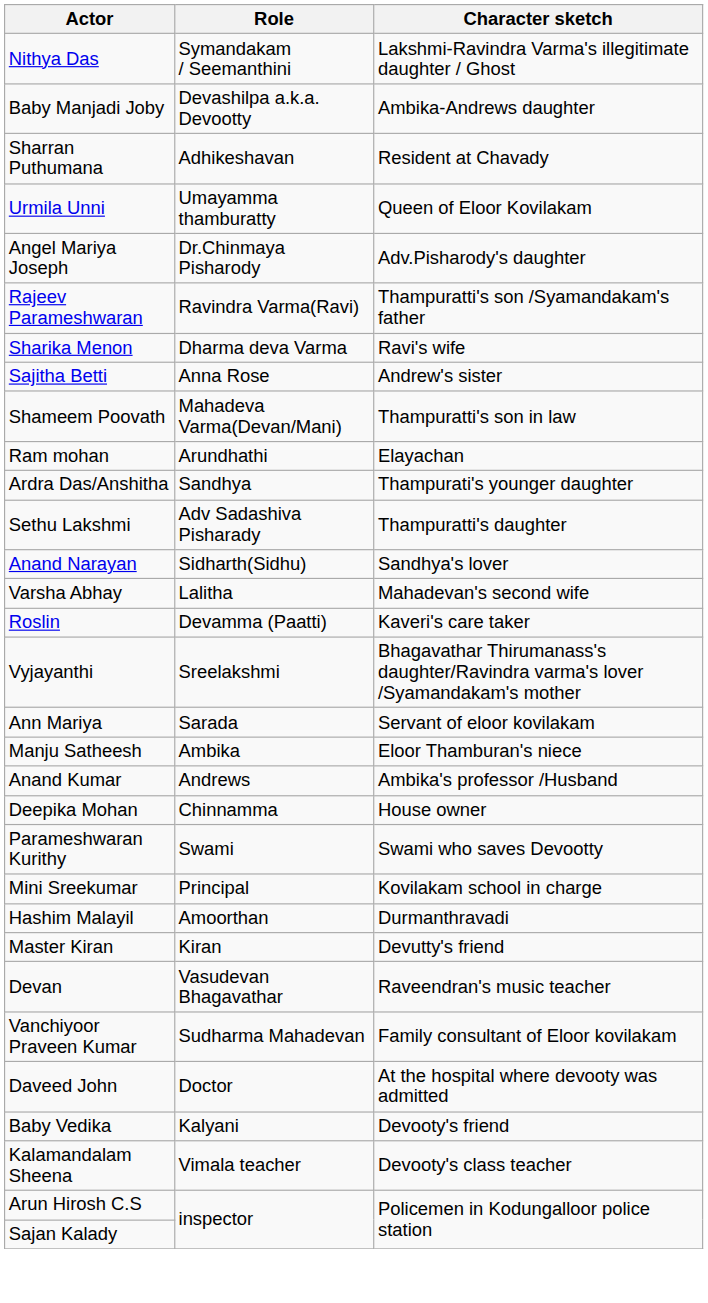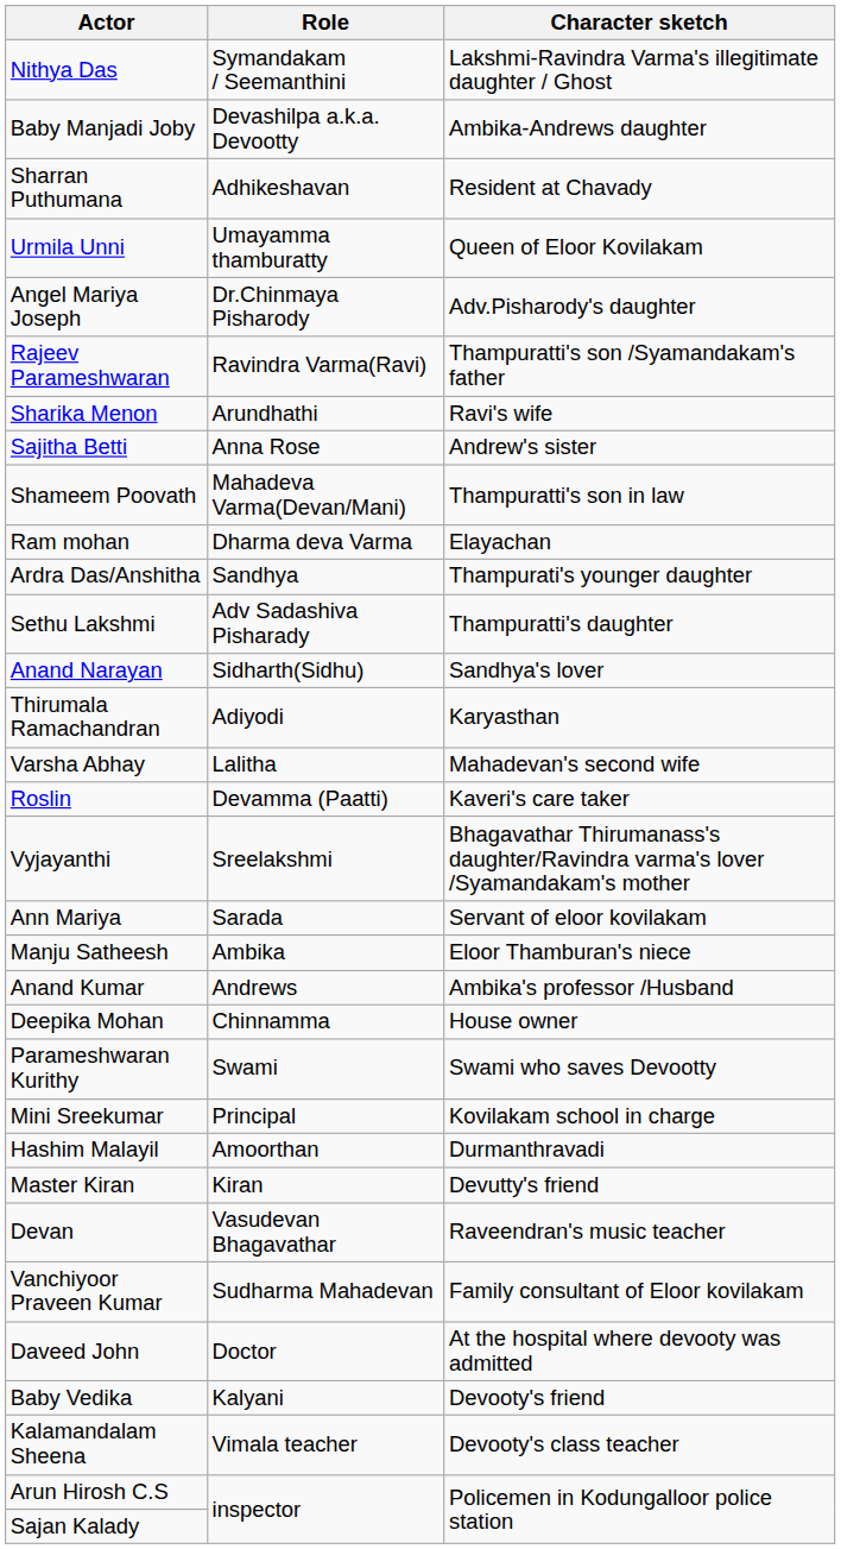 <table class="wikitable" border="1">
 <tr>
 <th>Actor</th>
 <th>Role</th>
 <th>Character sketch</th>
 </tr>
 <tr>
 <td><a href='#'>Nithya Das</a></td>
 <td>Symandakam<br>/ Seemanthini</td>
 <td>Lakshmi-Ravindra Varma's illegitimate daughter / Ghost</td>
 </tr>
 <tr>
 <td>Baby Manjadi Joby</td>
 <td>Devashilpa a.k.a. Devootty</td>
 <td>Ambika-Andrews daughter</td>
 </tr>
 <tr>
 <td>Sharran Puthumana</td>
 <td>Adhikeshavan</td>
 <td>Resident at Chavady</td>
 </tr>
 <tr>
 <td><a href='#'>Urmila Unni</a></td>
 <td>Umayamma  thamburatty</td>
 <td>Queen of Eloor Kovilakam</td>
 </tr>
 <tr>
 <td>Angel Mariya Joseph</td>
 <td>Dr.Chinmaya Pisharody</td>
 <td>Adv.Pisharody's daughter</td>
 </tr>
 <tr>
 <td><a href='#'>Rajeev Parameshwaran</a></td>
 <td>Ravindra Varma(Ravi)</td>
 <td>Thampuratti's son /Syamandakam's father</td>
 </tr>
 <tr>
 <td><a href='#'> Sharika Menon</a></td>
-<td>Dharma deva Varma</td>
+<td>Arundhathi</td>
 <td>Ravi's wife</td>
 </tr>
 <tr>
 <td><a href='#'>Sajitha Betti</a></td>
 <td>Anna Rose</td>
 <td>Andrew's sister</td>
 </tr>
 <tr>
 <td>Shameem Poovath</td>
 <td>Mahadeva Varma(Devan/Mani)</td>
 <td>Thampuratti's son in law</td>
 </tr>
 <tr>
 <td>Ram mohan</td>
-<td>Arundhathi</td>
+<td>Dharma deva Varma</td>
 <td>Elayachan</td>
 </tr>
 <tr>
 <td>Ardra Das/Anshitha</td>
 <td>Sandhya</td>
 <td>Thampurati's younger daughter</td>
 </tr>
 <tr>
 <td>Sethu Lakshmi</td>
 <td>Adv Sadashiva Pisharady</td>
 <td>Thampuratti's daughter</td>
 </tr>
 <tr>
 <td><a href='#'>Anand Narayan</a></td>
 <td>Sidharth(Sidhu)</td>
 <td>Sandhya's lover</td>
+</tr>
+<tr>
+<td>Thirumala Ramachandran</td>
+<td>Adiyodi</td>
+<td>Karyasthan</td>
 </tr>
 <tr>
 <td>Varsha Abhay</td>
 <td>Lalitha</td>
 <td>Mahadevan's second wife</td>
 </tr>
 <tr>
 <td><a href='#'>Roslin</a></td>
 <td>Devamma (Paatti)</td>
 <td>Kaveri's care taker</td>
 </tr>
 <tr>
 <td>Vyjayanthi</td>
 <td>Sreelakshmi</td>
 <td>Bhagavathar Thirumanass's daughter/Ravindra varma's lover /Syamandakam's mother</td>
 </tr>
 <tr>
 <td>Ann Mariya</td>
 <td>Sarada</td>
 <td>Servant of eloor kovilakam</td>
 </tr>
 <tr>
 <td>Manju Satheesh</td>
 <td>Ambika</td>
 <td>Eloor Thamburan's niece</td>
 </tr>
 <tr>
 <td>Anand Kumar</td>
 <td>Andrews</td>
 <td>Ambika's professor /Husband</td>
 </tr>
 <tr>
 <td>Deepika Mohan</td>
 <td>Chinnamma</td>
 <td>House owner</td>
 </tr>
 <tr>
 <td>Parameshwaran Kurithy</td>
 <td>Swami</td>
 <td>Swami who saves Devootty</td>
 </tr>
 <tr>
 <td>Mini Sreekumar</td>
 <td>Principal</td>
 <td>Kovilakam school in charge</td>
 </tr>
 <tr>
 <td>Hashim Malayil</td>
 <td>Amoorthan</td>
 <td>Durmanthravadi</td>
 </tr>
 <tr>
 <td>Master Kiran</td>
 <td>Kiran</td>
 <td>Devutty's friend</td>
 </tr>
 <tr>
 <td>Devan</td>
 <td>Vasudevan Bhagavathar</td>
 <td>Raveendran's music teacher</td>
 </tr>
 <tr>
 <td>Vanchiyoor Praveen Kumar</td>
 <td>Sudharma Mahadevan</td>
 <td>Family  consultant of Eloor kovilakam</td>
 </tr>
 <tr>
 <td>Daveed John</td>
 <td>Doctor</td>
 <td>At the hospital where devooty was admitted</td>
 </tr>
 <tr>
 <td>Baby Vedika</td>
 <td>Kalyani</td>
 <td>Devooty's friend</td>
 </tr>
 <tr>
 <td>Kalamandalam Sheena</td>
 <td>Vimala teacher</td>
 <td>Devooty's class teacher</td>
 </tr>
 <tr>
 <td>Arun Hirosh C.S</td>
 <td rowspan=2>inspector</td>
 <td rowspan=2>Policemen in Kodungalloor police station</td>
 </tr>
 <tr>
 <td>Sajan Kalady</td>
 </tr>
 </table>
